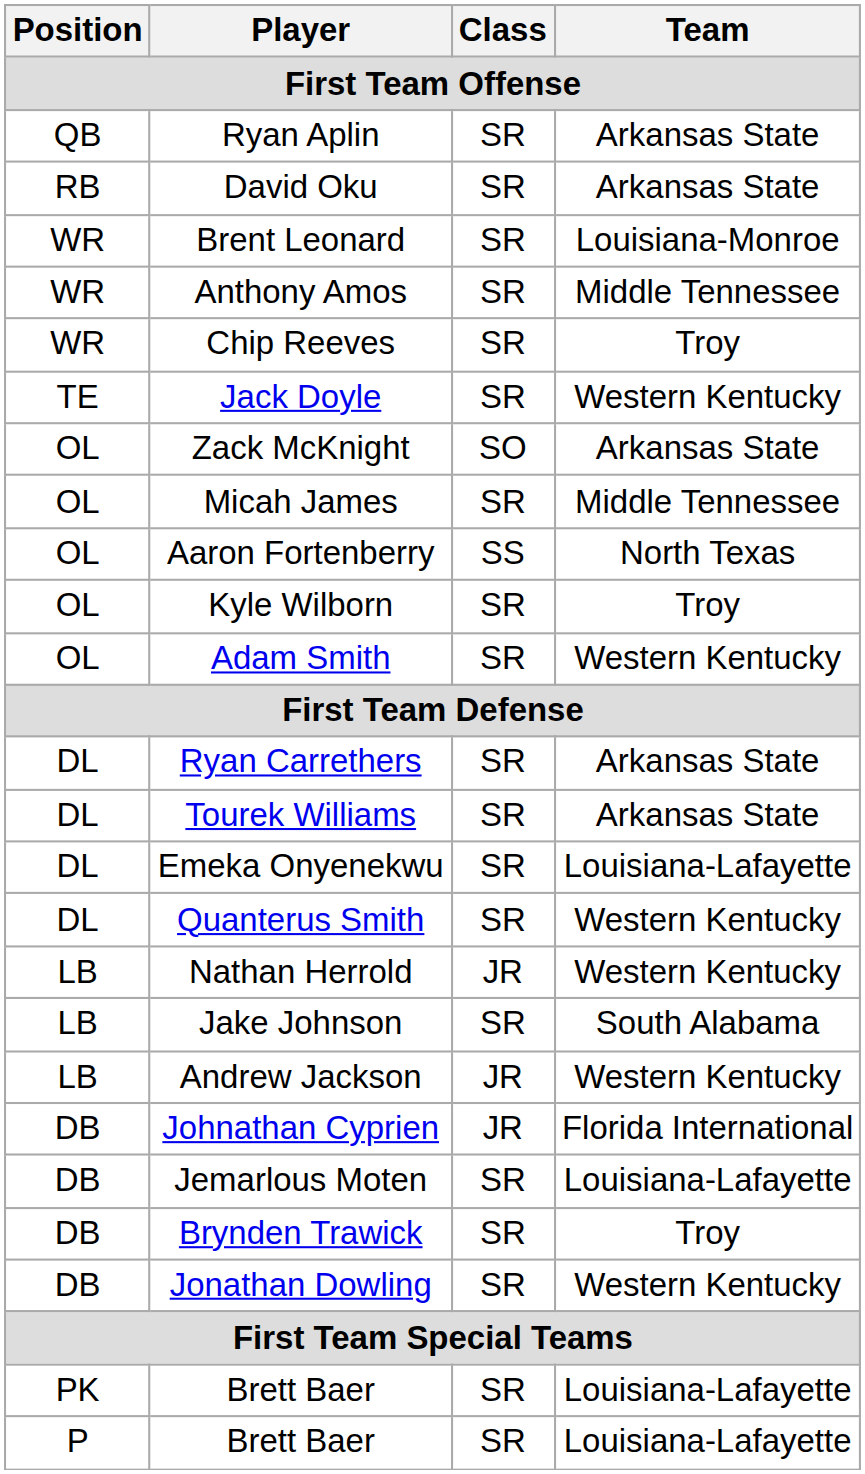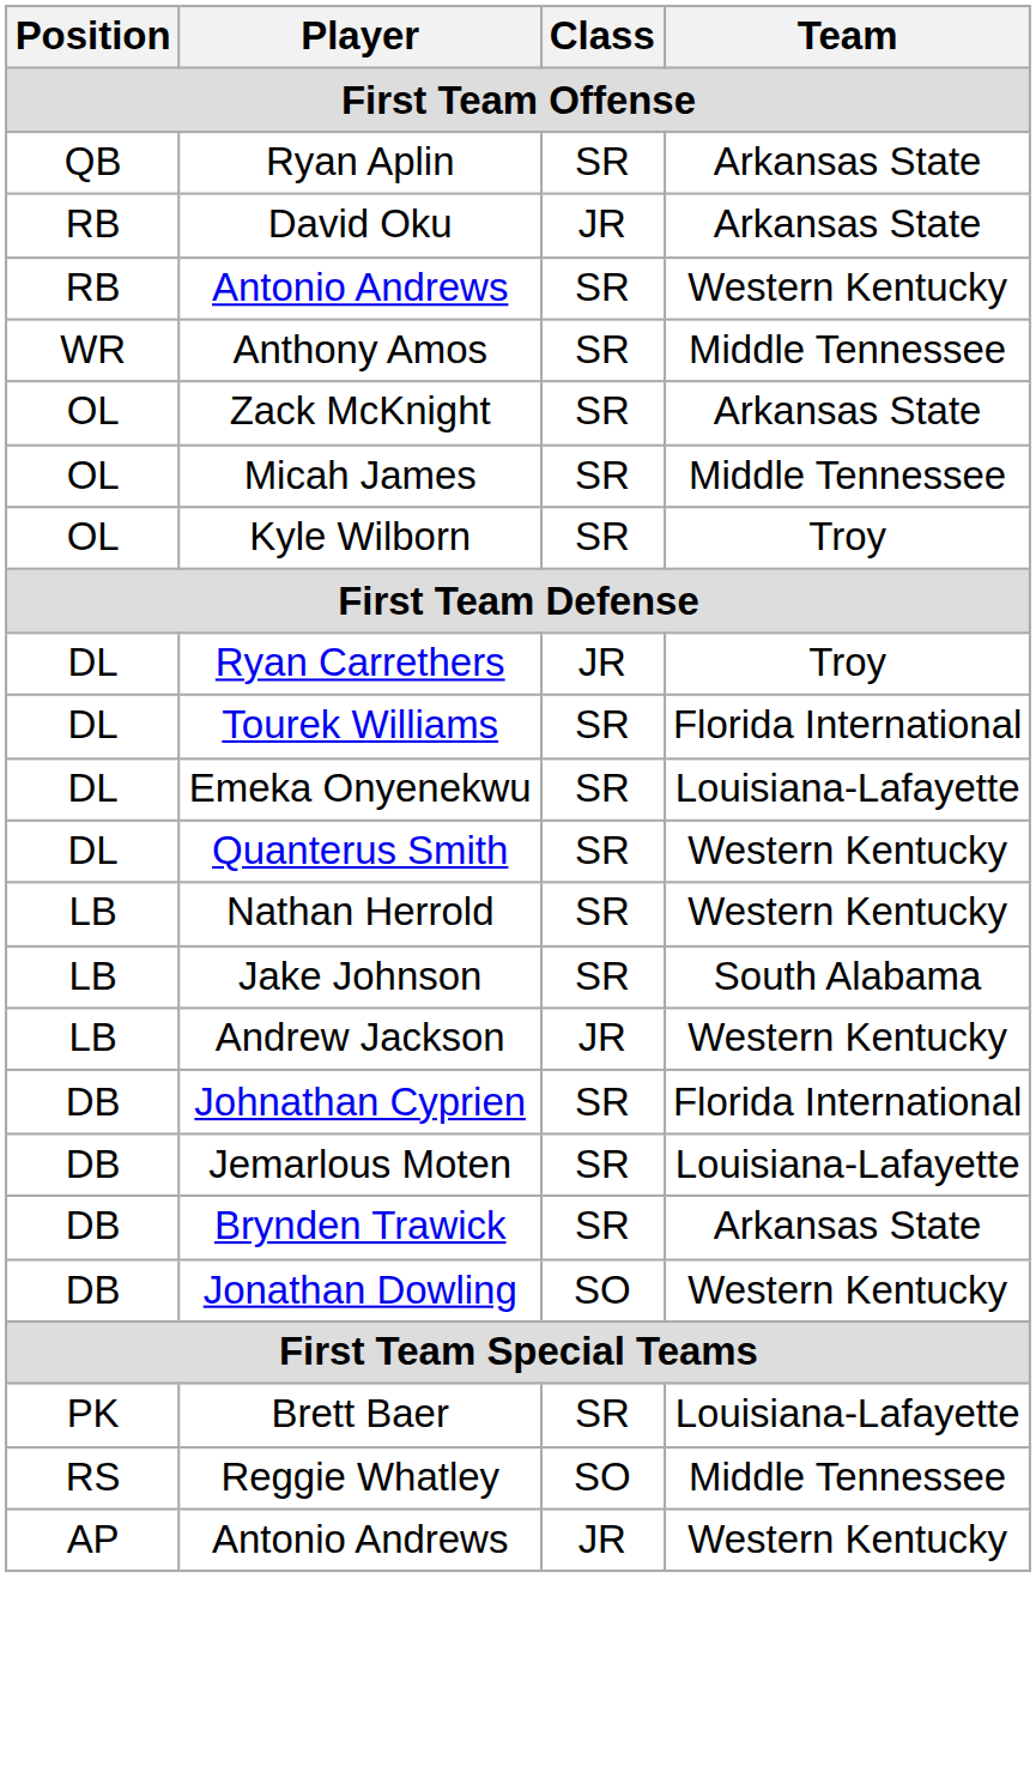 <table class="wikitable sortable">
 <tr>
 <th>Position</th>
 <th>Player</th>
 <th>Class</th>
 <th>Team</th>
 </tr>
 <tr>
 <td colspan="4" style="text-align:center; background:#ddd;"><strong>First Team Offense </strong></td>
 </tr>
 <tr style="text-align:center;">
 <td style="background:white">QB</td>
 <td style="background:white">Ryan Aplin</td>
 <td style="background:white">SR</td>
 <td style="background:white">Arkansas State</td>
 </tr>
 <tr style="text-align:center;">
 <td style="background:white">RB</td>
 <td style="background:white">David Oku</td>
-<td style="background:white">SR</td>
+<td style="background:white">JR</td>
 <td style="background:white">Arkansas State</td>
 </tr>
 <tr style="text-align:center;">
-<td style="background:white">WR</td>
-<td style="background:white">Brent Leonard</td>
+<td style="background:white">RB</td>
+<td style="background:white"><a href='#'>Antonio Andrews</a></td>
 <td style="background:white">SR</td>
-<td style="background:white">Louisiana-Monroe</td>
+<td style="background:white">Western Kentucky</td>
 </tr>
 <tr style="text-align:center;">
 <td style="background:white">WR</td>
 <td style="background:white">Anthony Amos</td>
 <td style="background:white">SR</td>
 <td style="background:white">Middle Tennessee</td>
 </tr>
 <tr style="text-align:center;">
-<td style="background:white">WR</td>
-<td style="background:white">Chip Reeves</td>
-<td style="background:white">SR</td>
-<td style="background:white">Troy</td>
-</tr>
-<tr style="text-align:center;">
-<td style="background:white">TE</td>
-<td style="background:white"><a href='#'>Jack Doyle</a></td>
-<td style="background:white">SR</td>
-<td style="background:white">Western Kentucky</td>
-</tr>
-<tr style="text-align:center;">
 <td style="background:white">OL</td>
 <td style="background:white">Zack McKnight</td>
-<td style="background:white">SO</td>
+<td style="background:white">SR</td>
 <td style="background:white">Arkansas State</td>
 </tr>
 <tr style="text-align:center;">
 <td style="background:white">OL</td>
 <td style="background:white">Micah James</td>
 <td style="background:white">SR</td>
 <td style="background:white">Middle Tennessee</td>
 </tr>
 <tr style="text-align:center;">
 <td style="background:white">OL</td>
-<td style="background:white">Aaron Fortenberry</td>
-<td style="background:white">SS</td>
-<td style="background:white">North Texas</td>
-</tr>
-<tr style="text-align:center;">
-<td style="background:white">OL</td>
 <td style="background:white">Kyle Wilborn</td>
 <td style="background:white">SR</td>
 <td style="background:white">Troy</td>
-</tr>
-<tr style="text-align:center;">
-<td style="background:white">OL</td>
-<td style="background:white"><a href='#'>Adam Smith</a></td>
-<td style="background:white">SR</td>
-<td style="background:white">Western Kentucky</td>
 </tr>
 <tr>
 <td colspan="4" style="text-align:center; background:#ddd;"><strong>First Team Defense</strong></td>
 </tr>
 <tr style="text-align:center;">
 <td style="background:white">DL</td>
 <td style="background:white"><a href='#'>Ryan Carrethers</a></td>
-<td style="background:white">SR</td>
-<td style="background:white">Arkansas State</td>
+<td style="background:white">JR</td>
+<td style="background:white">Troy</td>
 </tr>
 <tr style="text-align:center;">
 <td style="background:white">DL</td>
 <td style="background:white"><a href='#'>Tourek Williams</a></td>
 <td style="background:white">SR</td>
-<td style="background:white">Arkansas State</td>
+<td style="background:white">Florida International</td>
 </tr>
 <tr style="text-align:center;">
 <td style="background:white">DL</td>
 <td style="background:white">Emeka Onyenekwu</td>
 <td style="background:white">SR</td>
 <td style="background:white">Louisiana-Lafayette</td>
 </tr>
 <tr style="text-align:center;">
 <td style="background:white">DL</td>
 <td style="background:white"><a href='#'>Quanterus Smith</a></td>
 <td style="background:white">SR</td>
 <td style="background:white">Western Kentucky</td>
 </tr>
 <tr style="text-align:center;">
 <td style="background:white">LB</td>
 <td style="background:white">Nathan Herrold</td>
-<td style="background:white">JR</td>
+<td style="background:white">SR</td>
 <td style="background:white">Western Kentucky</td>
 </tr>
 <tr style="text-align:center;">
 <td style="background:white">LB</td>
 <td style="background:white">Jake Johnson</td>
 <td style="background:white">SR</td>
 <td style="background:white">South Alabama</td>
 </tr>
 <tr style="text-align:center;">
 <td style="background:white">LB</td>
 <td style="background:white">Andrew Jackson</td>
 <td style="background:white">JR</td>
 <td style="background:white">Western Kentucky</td>
 </tr>
 <tr style="text-align:center;">
 <td style="background:white">DB</td>
 <td style="background:white"><a href='#'>Johnathan Cyprien</a></td>
-<td style="background:white">JR</td>
+<td style="background:white">SR</td>
 <td style="background:white">Florida International</td>
 </tr>
 <tr style="text-align:center;">
 <td style="background:white">DB</td>
 <td style="background:white">Jemarlous Moten</td>
 <td style="background:white">SR</td>
 <td style="background:white">Louisiana-Lafayette</td>
 </tr>
 <tr style="text-align:center;">
 <td style="background:white">DB</td>
 <td style="background:white"><a href='#'>Brynden Trawick</a></td>
 <td style="background:white">SR</td>
-<td style="background:white">Troy</td>
+<td style="background:white">Arkansas State</td>
 </tr>
 <tr style="text-align:center;">
 <td style="background:white">DB</td>
 <td style="background:white"><a href='#'>Jonathan Dowling</a></td>
-<td style="background:white">SR</td>
+<td style="background:white">SO</td>
 <td style="background:white">Western Kentucky</td>
 </tr>
 <tr>
 <td colspan="4" style="text-align:center; background:#ddd;"><strong>First Team Special Teams</strong></td>
 </tr>
 <tr style="text-align:center;">
 <td style="background:white">PK</td>
 <td style="background:white">Brett Baer</td>
 <td style="background:white">SR</td>
 <td style="background:white">Louisiana-Lafayette</td>
 </tr>
 <tr style="text-align:center;">
-<td style="background:white">P</td>
-<td style="background:white">Brett Baer</td>
-<td style="background:white">SR</td>
-<td style="background:white">Louisiana-Lafayette</td>
+<td style="background:white">RS</td>
+<td style="background:white">Reggie Whatley</td>
+<td style="background:white">SO</td>
+<td style="background:white">Middle Tennessee</td>
+</tr>
+<tr style="text-align:center;">
+<td style="background:white">AP</td>
+<td style="background:white">Antonio Andrews</td>
+<td style="background:white">JR</td>
+<td style="background:white">Western Kentucky</td>
 </tr>
 </table>
